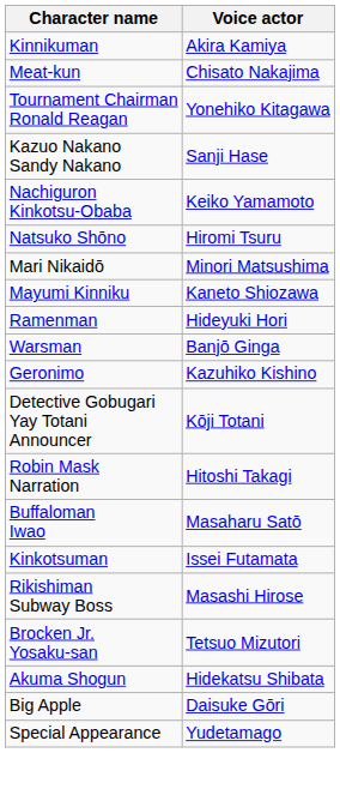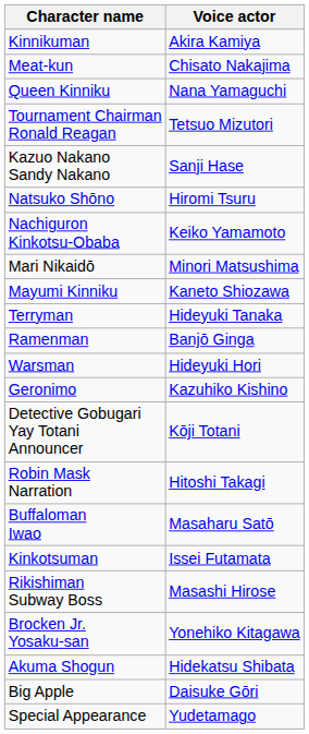 <table class="wikitable">
 <tr>
 <th>Character name</th>
 <th>Voice actor</th>
 </tr>
 <tr>
 <td><a href='#'>Kinnikuman</a></td>
 <td><a href='#'>Akira Kamiya</a></td>
 </tr>
 <tr>
 <td><a href='#'>Meat-kun</a></td>
 <td><a href='#'>Chisato Nakajima</a></td>
 </tr>
 <tr>
+<td><a href='#'>Queen Kinniku</a></td>
+<td><a href='#'>Nana Yamaguchi</a></td>
+</tr>
+<tr>
 <td><a href='#'>Tournament Chairman</a><br><a href='#'>Ronald Reagan</a></td>
-<td><a href='#'>Yonehiko Kitagawa</a></td>
+<td><a href='#'>Tetsuo Mizutori</a></td>
 </tr>
 <tr>
 <td>Kazuo Nakano<br>Sandy Nakano</td>
 <td><a href='#'>Sanji Hase</a></td>
 </tr>
 <tr>
+<td><a href='#'>Natsuko Shōno</a></td>
+<td><a href='#'>Hiromi Tsuru</a></td>
+</tr>
+<tr>
 <td><a href='#'>Nachiguron</a><br><a href='#'>Kinkotsu-Obaba</a></td>
 <td><a href='#'>Keiko Yamamoto</a></td>
-</tr>
-<tr>
-<td><a href='#'>Natsuko Shōno</a></td>
-<td><a href='#'>Hiromi Tsuru</a></td>
 </tr>
 <tr>
 <td>Mari Nikaidō</td>
 <td><a href='#'>Minori Matsushima</a></td>
 </tr>
 <tr>
 <td><a href='#'>Mayumi Kinniku</a></td>
 <td><a href='#'>Kaneto Shiozawa</a></td>
 </tr>
 <tr>
+<td><a href='#'>Terryman</a></td>
+<td><a href='#'>Hideyuki Tanaka</a></td>
+</tr>
+<tr>
 <td><a href='#'>Ramenman</a></td>
-<td><a href='#'>Hideyuki Hori</a></td>
+<td><a href='#'>Banjō Ginga</a></td>
 </tr>
 <tr>
 <td><a href='#'>Warsman</a></td>
-<td><a href='#'>Banjō Ginga</a></td>
+<td><a href='#'>Hideyuki Hori</a></td>
 </tr>
 <tr>
 <td><a href='#'>Geronimo</a></td>
 <td><a href='#'>Kazuhiko Kishino</a></td>
 </tr>
 <tr>
 <td>Detective Gobugari<br>Yay Totani<br>Announcer</td>
 <td><a href='#'>Kōji Totani</a></td>
 </tr>
 <tr>
 <td><a href='#'>Robin Mask</a><br>Narration</td>
 <td><a href='#'>Hitoshi Takagi</a></td>
 </tr>
 <tr>
 <td><a href='#'>Buffaloman</a><br><a href='#'>Iwao</a></td>
 <td><a href='#'>Masaharu Satō</a></td>
 </tr>
 <tr>
 <td><a href='#'>Kinkotsuman</a></td>
 <td><a href='#'>Issei Futamata</a></td>
 </tr>
 <tr>
 <td><a href='#'>Rikishiman</a><br>Subway Boss</td>
 <td><a href='#'>Masashi Hirose</a></td>
 </tr>
 <tr>
 <td><a href='#'>Brocken Jr.</a><br><a href='#'>Yosaku-san</a></td>
-<td><a href='#'>Tetsuo Mizutori</a></td>
+<td><a href='#'>Yonehiko Kitagawa</a></td>
 </tr>
 <tr>
 <td><a href='#'>Akuma Shogun</a></td>
 <td><a href='#'>Hidekatsu Shibata</a></td>
 </tr>
 <tr>
 <td>Big Apple</td>
 <td><a href='#'>Daisuke Gōri</a></td>
 </tr>
 <tr>
 <td>Special Appearance</td>
 <td><a href='#'>Yudetamago</a></td>
 </tr>
 </table>
